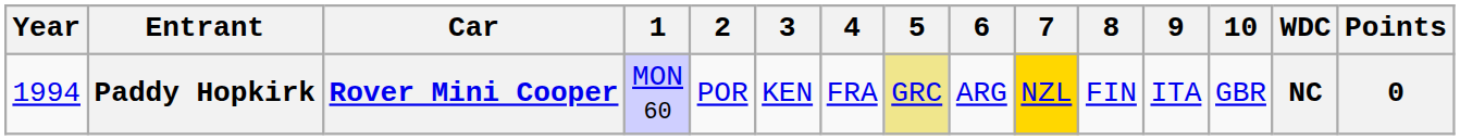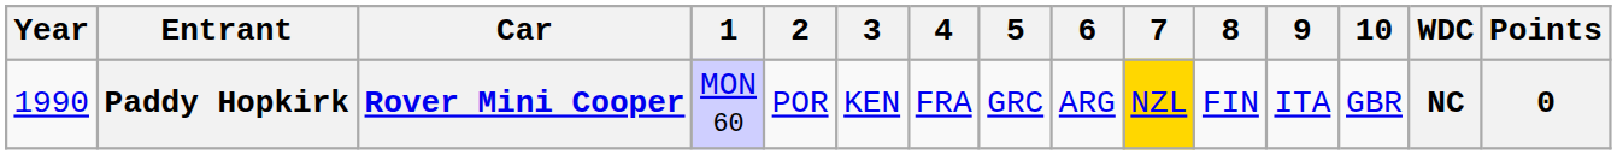 <table class="wikitable" style="text-align:center; font-size:90%">
 <tr>
 <th>Year</th>
 <th>Entrant</th>
 <th>Car</th>
 <th>1</th>
 <th>2</th>
 <th>3</th>
 <th>4</th>
 <th>5</th>
 <th>6</th>
 <th>7</th>
 <th>8</th>
 <th>9</th>
 <th>10</th>
 <th>WDC</th>
 <th>Points</th>
 </tr>
 <tr>
-<td><a href='#'>1994</a></td>
+<td><a href='#'>1990</a></td>
 <th>Paddy Hopkirk</th>
 <th><a href='#'>Rover Mini Cooper</a></th>
 <td style="background:#CFCFFF;"><a href='#'>MON</a><br><small>60</small></td>
 <td><a href='#'>POR</a></td>
 <td><a href='#'>KEN</a></td>
 <td><a href='#'>FRA</a></td>
-<td style="background: khaki;"><a href='#'>GRC</a></td>
+<td><a href='#'>GRC</a></td>
 <td><a href='#'>ARG</a></td>
 <td style="background: gold;"><a href='#'>NZL</a></td>
 <td><a href='#'>FIN</a></td>
 <td><a href='#'>ITA</a></td>
 <td><a href='#'>GBR</a></td>
 <th>NC</th>
 <th>0</th>
 </tr>
 </table>
